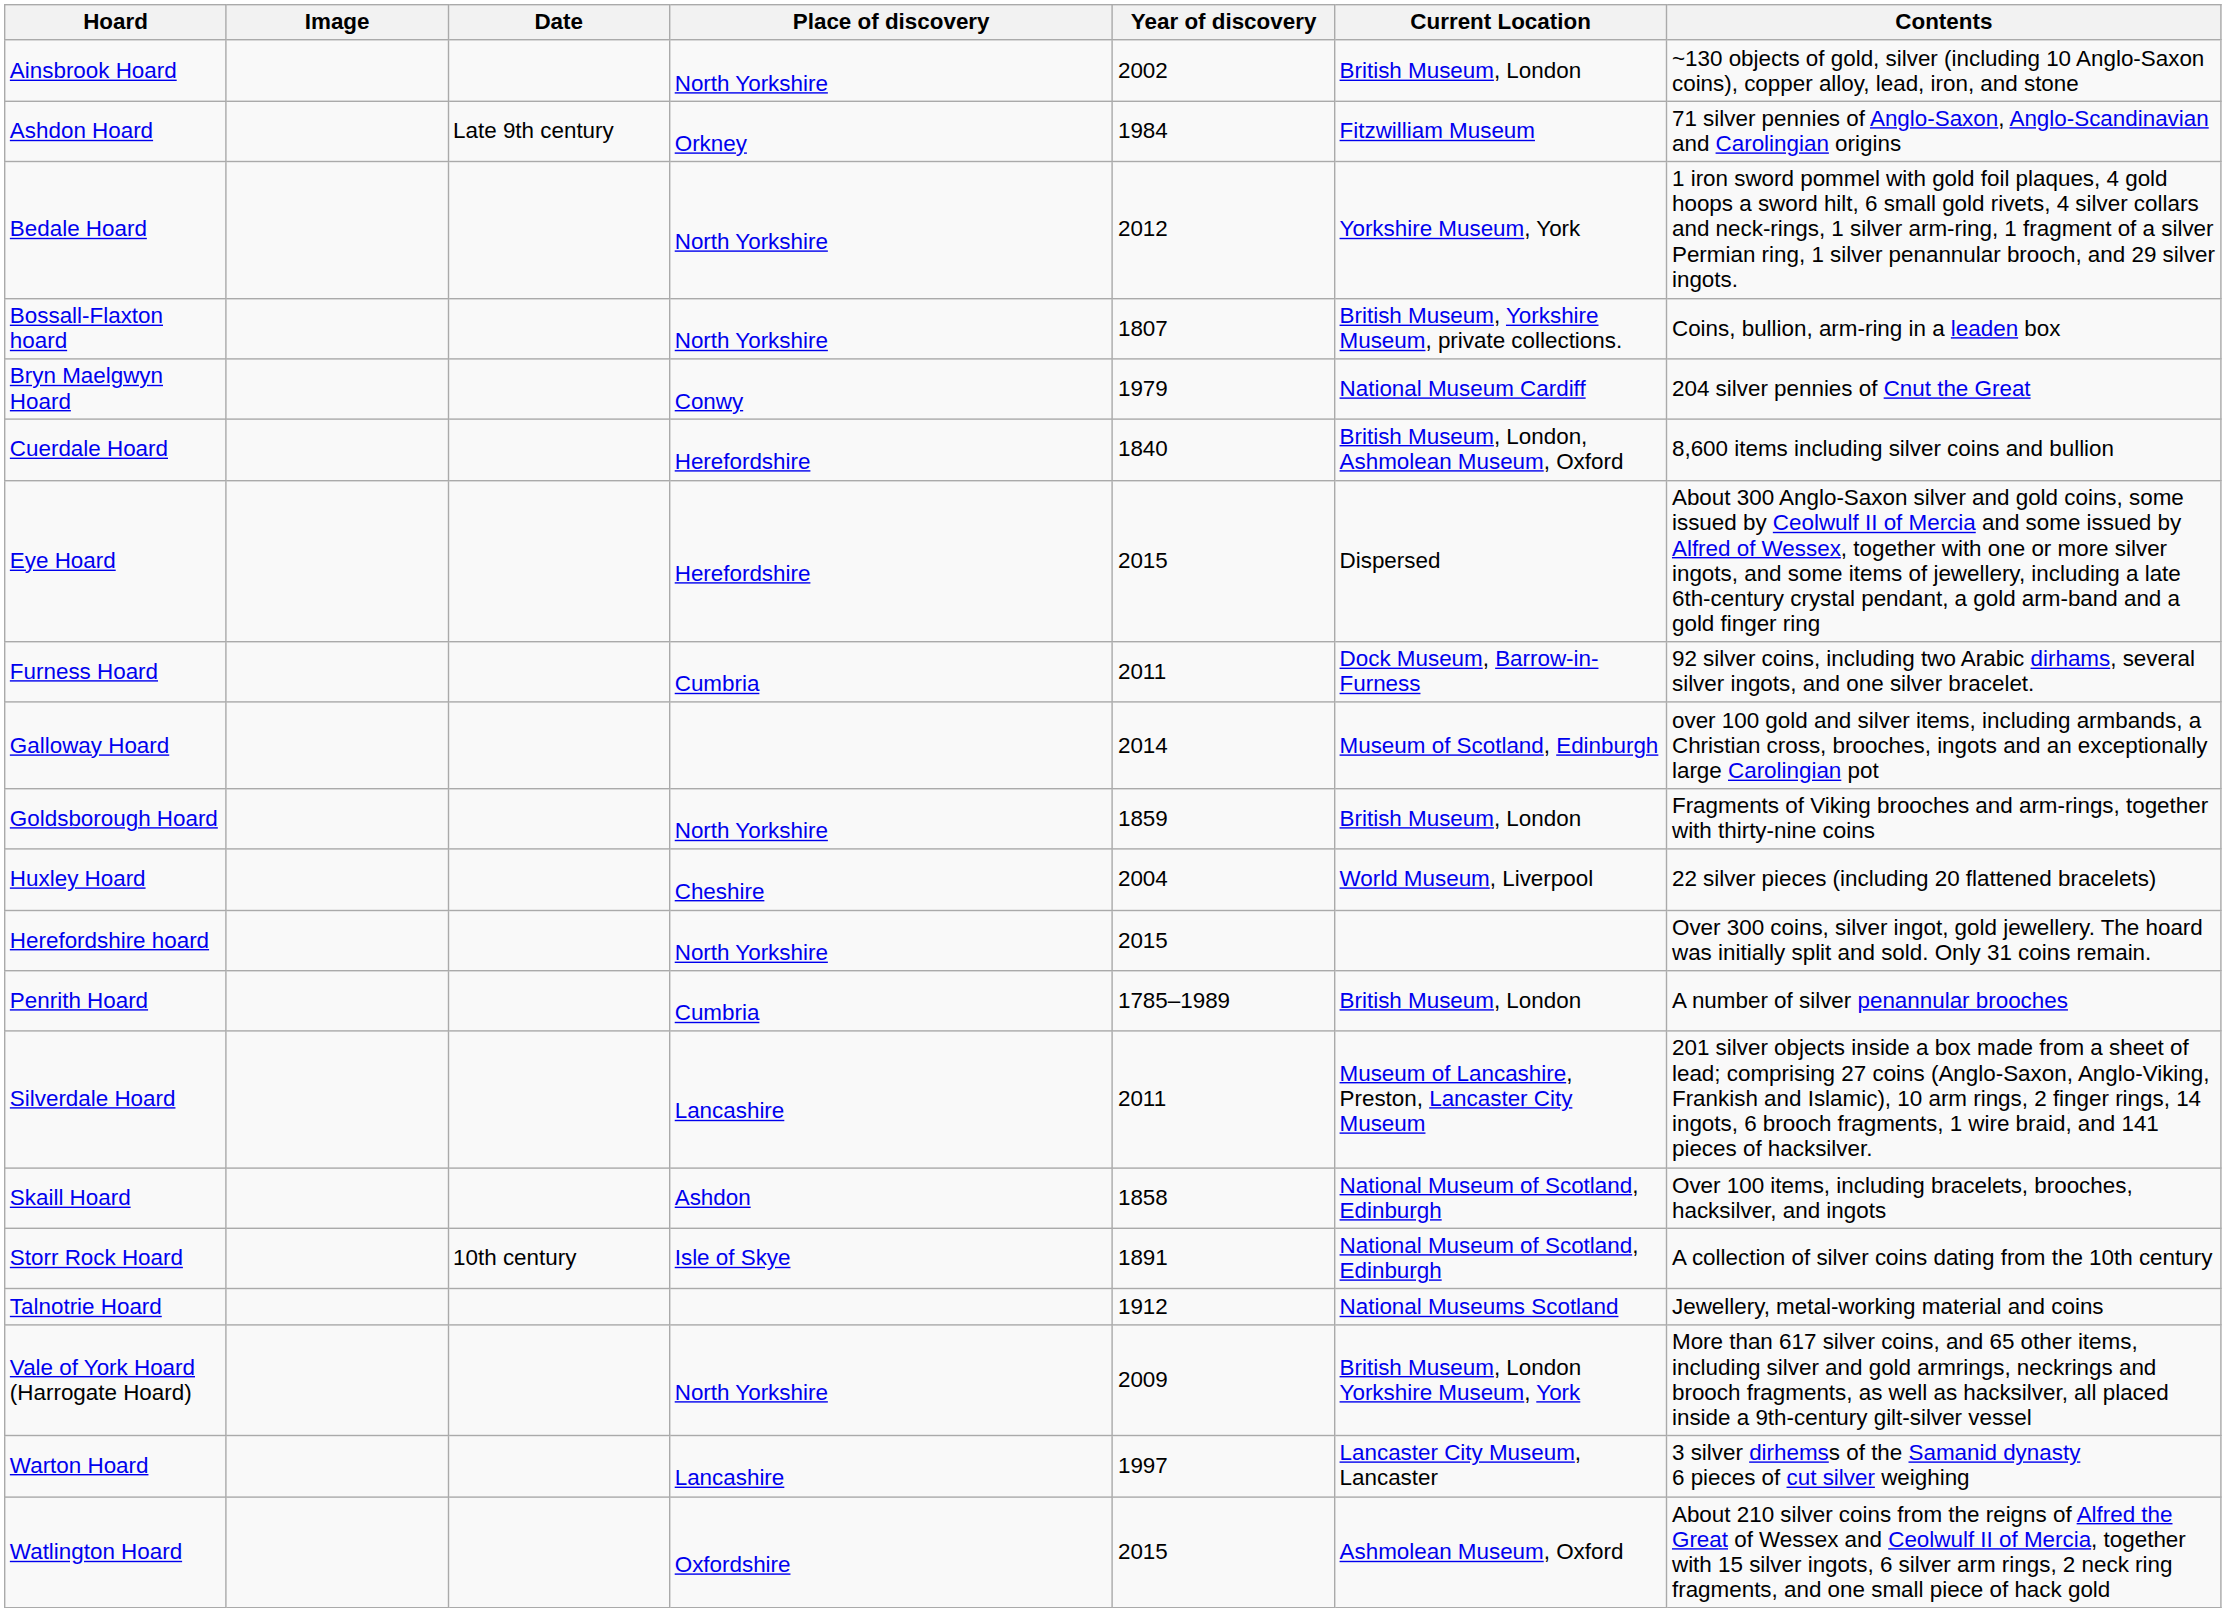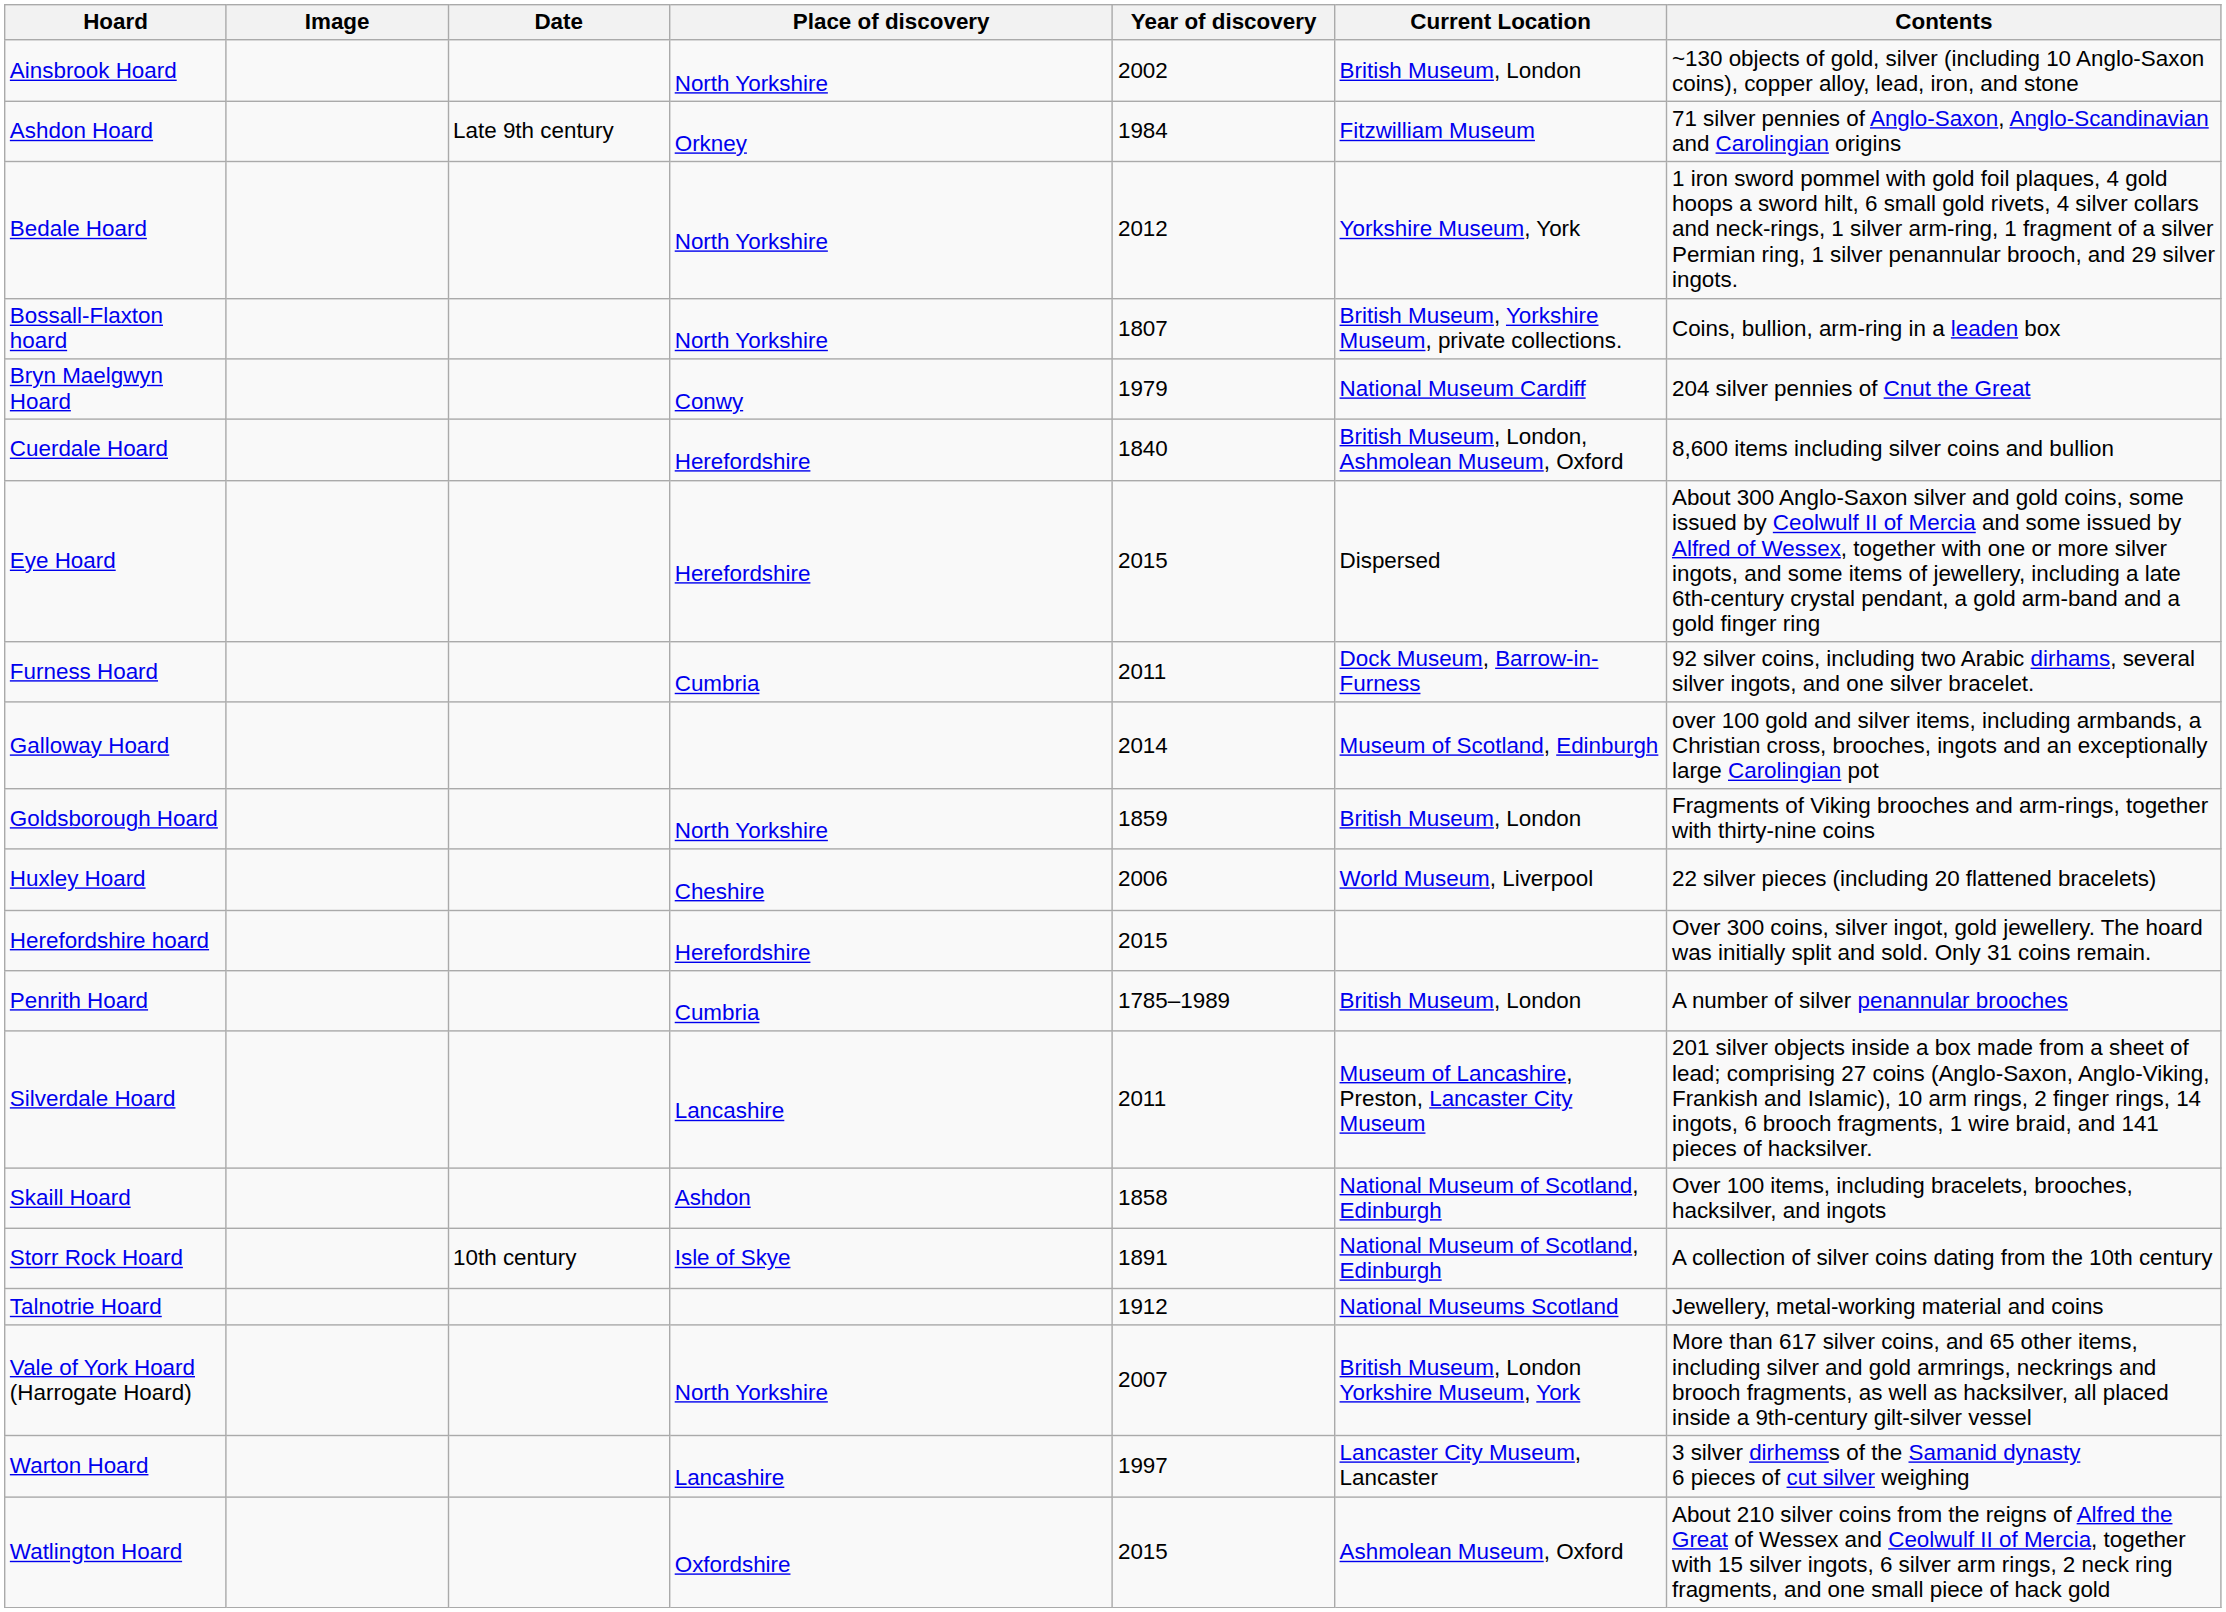 <table class="wikitable sortable" style="width: 100%">
 <tr>
 <th width="10%">Hoard</th>
 <th width="10%">Image</th>
 <th width="10%">Date</th>
 <th width="20%">Place of discovery</th>
 <th width="10%">Year of discovery</th>
 <th width="15%">Current Location</th>
 <th class="unsortable" width="25%">Contents</th>
 </tr>
 <tr>
 <td><a href='#'>Ainsbrook Hoard</a></td>
 <td></td>
 <td></td>
 <td><br><a href='#'>North Yorkshire</a><br><small></small></td>
 <td>2002</td>
 <td><a href='#'>British Museum</a>, London</td>
 <td>~130 objects of gold, silver (including 10 Anglo-Saxon coins), copper alloy, lead, iron, and stone</td>
 </tr>
 <tr>
 <td><a href='#'>Ashdon Hoard</a></td>
 <td></td>
 <td>Late 9th century</td>
 <td><br><a href='#'>Orkney</a><br><small></small></td>
 <td>1984</td>
 <td><a href='#'>Fitzwilliam Museum</a></td>
 <td>71 silver pennies of <a href='#'>Anglo-Saxon</a>, <a href='#'>Anglo-Scandinavian</a> and <a href='#'>Carolingian</a> origins</td>
 </tr>
 <tr>
 <td><a href='#'>Bedale Hoard</a></td>
 <td></td>
 <td></td>
 <td><br><a href='#'>North Yorkshire</a><br><small></small></td>
 <td>2012</td>
 <td><a href='#'>Yorkshire Museum</a>, York</td>
 <td>1 iron sword pommel with gold foil plaques, 4 gold hoops a sword hilt, 6 small gold rivets, 4 silver collars and neck-rings, 1 silver arm-ring, 1 fragment of a silver Permian ring, 1 silver penannular brooch, and 29 silver ingots.</td>
 </tr>
 <tr>
 <td><a href='#'>Bossall-Flaxton hoard</a></td>
 <td></td>
 <td></td>
 <td><br><a href='#'>North Yorkshire</a><br><small></small></td>
 <td>1807</td>
 <td><a href='#'>British Museum</a>, <a href='#'>Yorkshire Museum</a>, private collections.</td>
 <td>Coins, bullion, arm-ring in a <a href='#'>leaden</a> box</td>
 </tr>
 <tr>
 <td><a href='#'>Bryn Maelgwyn Hoard</a></td>
 <td></td>
 <td></td>
 <td><br><a href='#'>Conwy</a><br><small></small></td>
 <td>1979</td>
 <td><a href='#'>National Museum Cardiff</a></td>
 <td>204 silver pennies of <a href='#'>Cnut the Great</a></td>
 </tr>
 <tr>
 <td><a href='#'>Cuerdale Hoard</a></td>
 <td></td>
 <td></td>
 <td><br><a href='#'>Herefordshire</a></td>
 <td>1840</td>
 <td><a href='#'>British Museum</a>, London, <a href='#'>Ashmolean Museum</a>, Oxford</td>
 <td>8,600 items including silver coins and bullion</td>
 </tr>
 <tr>
 <td><a href='#'>Eye Hoard</a></td>
 <td></td>
 <td></td>
 <td><br><a href='#'>Herefordshire</a><br><small></small></td>
 <td>2015</td>
 <td>Dispersed</td>
 <td>About 300 Anglo-Saxon silver and gold coins, some issued by <a href='#'>Ceolwulf II of Mercia</a> and some issued by <a href='#'>Alfred of Wessex</a>, together with one or more silver ingots, and some items of jewellery, including a late 6th-century crystal pendant, a gold arm-band and a gold finger ring</td>
 </tr>
 <tr>
 <td><a href='#'>Furness Hoard</a></td>
 <td></td>
 <td></td>
 <td><br><a href='#'>Cumbria</a><br><small></small></td>
 <td>2011</td>
 <td><a href='#'>Dock Museum</a>, <a href='#'>Barrow-in-Furness</a></td>
 <td>92 silver coins, including two Arabic <a href='#'>dirhams</a>, several silver ingots, and one silver bracelet.</td>
 </tr>
 <tr>
 <td><a href='#'>Galloway Hoard</a></td>
 <td></td>
 <td></td>
 <td></td>
 <td>2014</td>
 <td><a href='#'>Museum of Scotland</a>, <a href='#'>Edinburgh</a></td>
 <td>over 100 gold and silver items, including armbands, a Christian cross, brooches, ingots and an exceptionally large <a href='#'>Carolingian</a> pot</td>
 </tr>
 <tr>
 <td><a href='#'>Goldsborough Hoard</a></td>
 <td></td>
 <td></td>
 <td><br><a href='#'>North Yorkshire</a><br><small></small></td>
 <td>1859</td>
 <td><a href='#'>British Museum</a>, London</td>
 <td>Fragments of Viking brooches and arm-rings, together with thirty-nine coins</td>
 </tr>
 <tr>
 <td><a href='#'>Huxley Hoard</a></td>
 <td></td>
 <td></td>
 <td><br><a href='#'>Cheshire</a><br><small></small></td>
-<td>2004</td>
+<td>2006</td>
 <td><a href='#'>World Museum</a>, Liverpool</td>
 <td>22 silver pieces (including 20 flattened bracelets)</td>
 </tr>
 <tr>
 <td><a href='#'>Herefordshire hoard</a></td>
 <td></td>
 <td></td>
-<td><br><a href='#'>North Yorkshire</a><br><small></small></td>
+<td><br><a href='#'>Herefordshire</a></td>
 <td>2015</td>
 <td></td>
 <td>Over 300 coins, silver ingot, gold jewellery. The hoard was initially split and sold. Only 31 coins remain.</td>
 </tr>
 <tr>
 <td><a href='#'>Penrith Hoard</a></td>
 <td></td>
 <td></td>
 <td><br><a href='#'>Cumbria</a><br><small></small></td>
 <td>1785–1989</td>
 <td><a href='#'>British Museum</a>, London</td>
 <td>A number of silver <a href='#'>penannular brooches</a></td>
 </tr>
 <tr>
 <td><a href='#'>Silverdale Hoard</a></td>
 <td></td>
 <td></td>
 <td><br><a href='#'>Lancashire</a><br><small></small></td>
 <td>2011</td>
 <td><a href='#'>Museum of Lancashire</a>, Preston, <a href='#'>Lancaster City Museum</a></td>
 <td>201 silver objects inside a box made from a sheet of lead; comprising 27 coins (Anglo-Saxon, Anglo-Viking, Frankish and Islamic), 10 arm rings, 2 finger rings, 14 ingots, 6 brooch fragments, 1 wire braid, and 141 pieces of hacksilver.</td>
 </tr>
 <tr>
 <td><a href='#'>Skaill Hoard</a></td>
 <td></td>
 <td></td>
 <td><a href='#'>Ashdon</a></td>
 <td>1858</td>
 <td><a href='#'>National Museum of Scotland</a>, <a href='#'>Edinburgh</a></td>
 <td>Over 100 items, including bracelets, brooches, hacksilver, and ingots</td>
 </tr>
 <tr>
 <td><a href='#'>Storr Rock Hoard</a></td>
 <td></td>
 <td>10th century</td>
 <td><a href='#'>Isle of Skye</a></td>
 <td>1891</td>
 <td><a href='#'>National Museum of Scotland</a>, <a href='#'>Edinburgh</a></td>
 <td>A collection of silver coins dating from the 10th century</td>
 </tr>
 <tr>
 <td><a href='#'>Talnotrie Hoard</a></td>
 <td></td>
 <td></td>
 <td></td>
 <td>1912</td>
 <td><a href='#'>National Museums Scotland</a></td>
 <td>Jewellery, metal-working material and coins</td>
 </tr>
 <tr>
 <td><a href='#'>Vale of York Hoard</a><br>(Harrogate Hoard)</td>
 <td></td>
 <td></td>
 <td><br><a href='#'>North Yorkshire</a><br><small></small></td>
-<td>2009</td>
+<td>2007</td>
 <td><a href='#'>British Museum</a>, London<br><a href='#'>Yorkshire Museum</a>, <a href='#'>York</a></td>
 <td>More than 617 silver coins, and 65 other items, including silver and gold armrings, neckrings and brooch fragments, as well as hacksilver, all placed inside a 9th-century gilt-silver vessel</td>
 </tr>
 <tr>
 <td><a href='#'>Warton Hoard</a></td>
 <td></td>
 <td></td>
 <td><br><a href='#'>Lancashire</a><br><small></small></td>
 <td>1997</td>
 <td><a href='#'>Lancaster City Museum</a>, Lancaster</td>
 <td>3 silver <a href='#'>dirhems</a>s of the <a href='#'>Samanid dynasty</a><br>6 pieces of <a href='#'>cut silver</a> weighing </td>
 </tr>
 <tr>
 <td><a href='#'>Watlington Hoard</a></td>
 <td></td>
 <td></td>
 <td><br><a href='#'>Oxfordshire</a><br><small></small></td>
 <td>2015</td>
 <td><a href='#'>Ashmolean Museum</a>, Oxford</td>
 <td>About 210 silver coins from the reigns of <a href='#'>Alfred the Great</a> of Wessex and <a href='#'>Ceolwulf II of Mercia</a>, together with 15 silver ingots, 6 silver arm rings, 2 neck ring fragments, and one small piece of hack gold</td>
 </tr>
 </table>
